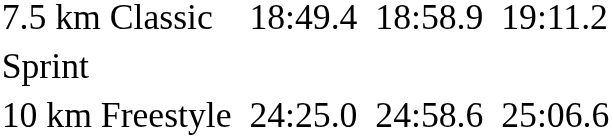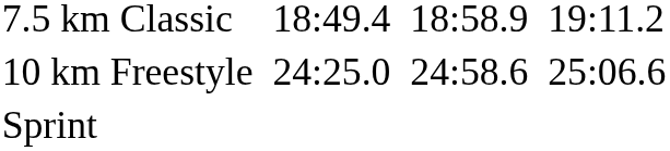 <table>
 <tr>
 <td>7.5 km Classic</td>
 <td></td>
 <td>18:49.4</td>
 <td></td>
 <td>18:58.9</td>
 <td></td>
 <td>19:11.2</td>
 </tr>
 <tr>
+<td>10 km Freestyle</td>
+<td></td>
+<td>24:25.0</td>
+<td></td>
+<td>24:58.6</td>
+<td></td>
+<td>25:06.6</td>
+</tr>
+<tr>
 <td>Sprint</td>
 <td></td>
 <td></td>
 <td></td>
 <td></td>
 <td></td>
 <td></td>
 </tr>
-<tr>
-<td>10 km Freestyle</td>
-<td></td>
-<td>24:25.0</td>
-<td></td>
-<td>24:58.6</td>
-<td></td>
-<td>25:06.6</td>
-</tr>
 </table>
